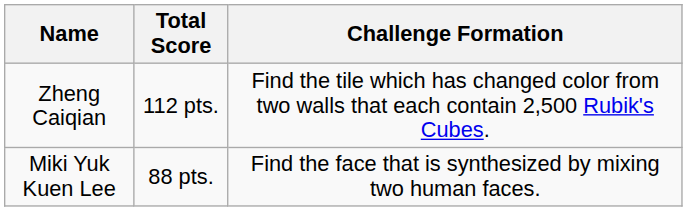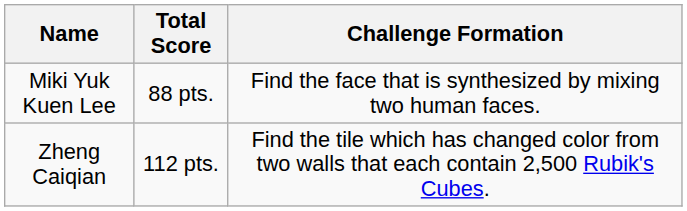 <table class="wikitable" style="width:80%; text-align:center">
 <tr>
 <th>Name</th>
 <th>Total Score</th>
 <th>Challenge Formation</th>
 </tr>
 <tr>
+<td>Miki Yuk Kuen Lee</td>
+<td>88 pts.</td>
+<td>Find the face that is synthesized by mixing two human faces.</td>
+</tr>
+<tr>
 <td>Zheng Caiqian</td>
 <td>112 pts.</td>
 <td>Find the tile which has changed color from two walls that each contain 2,500 <a href='#'>Rubik's Cubes</a>.</td>
 </tr>
-<tr>
-<td>Miki Yuk Kuen Lee</td>
-<td>88 pts.</td>
-<td>Find the face that is synthesized by mixing two human faces.</td>
-</tr>
 </table>
